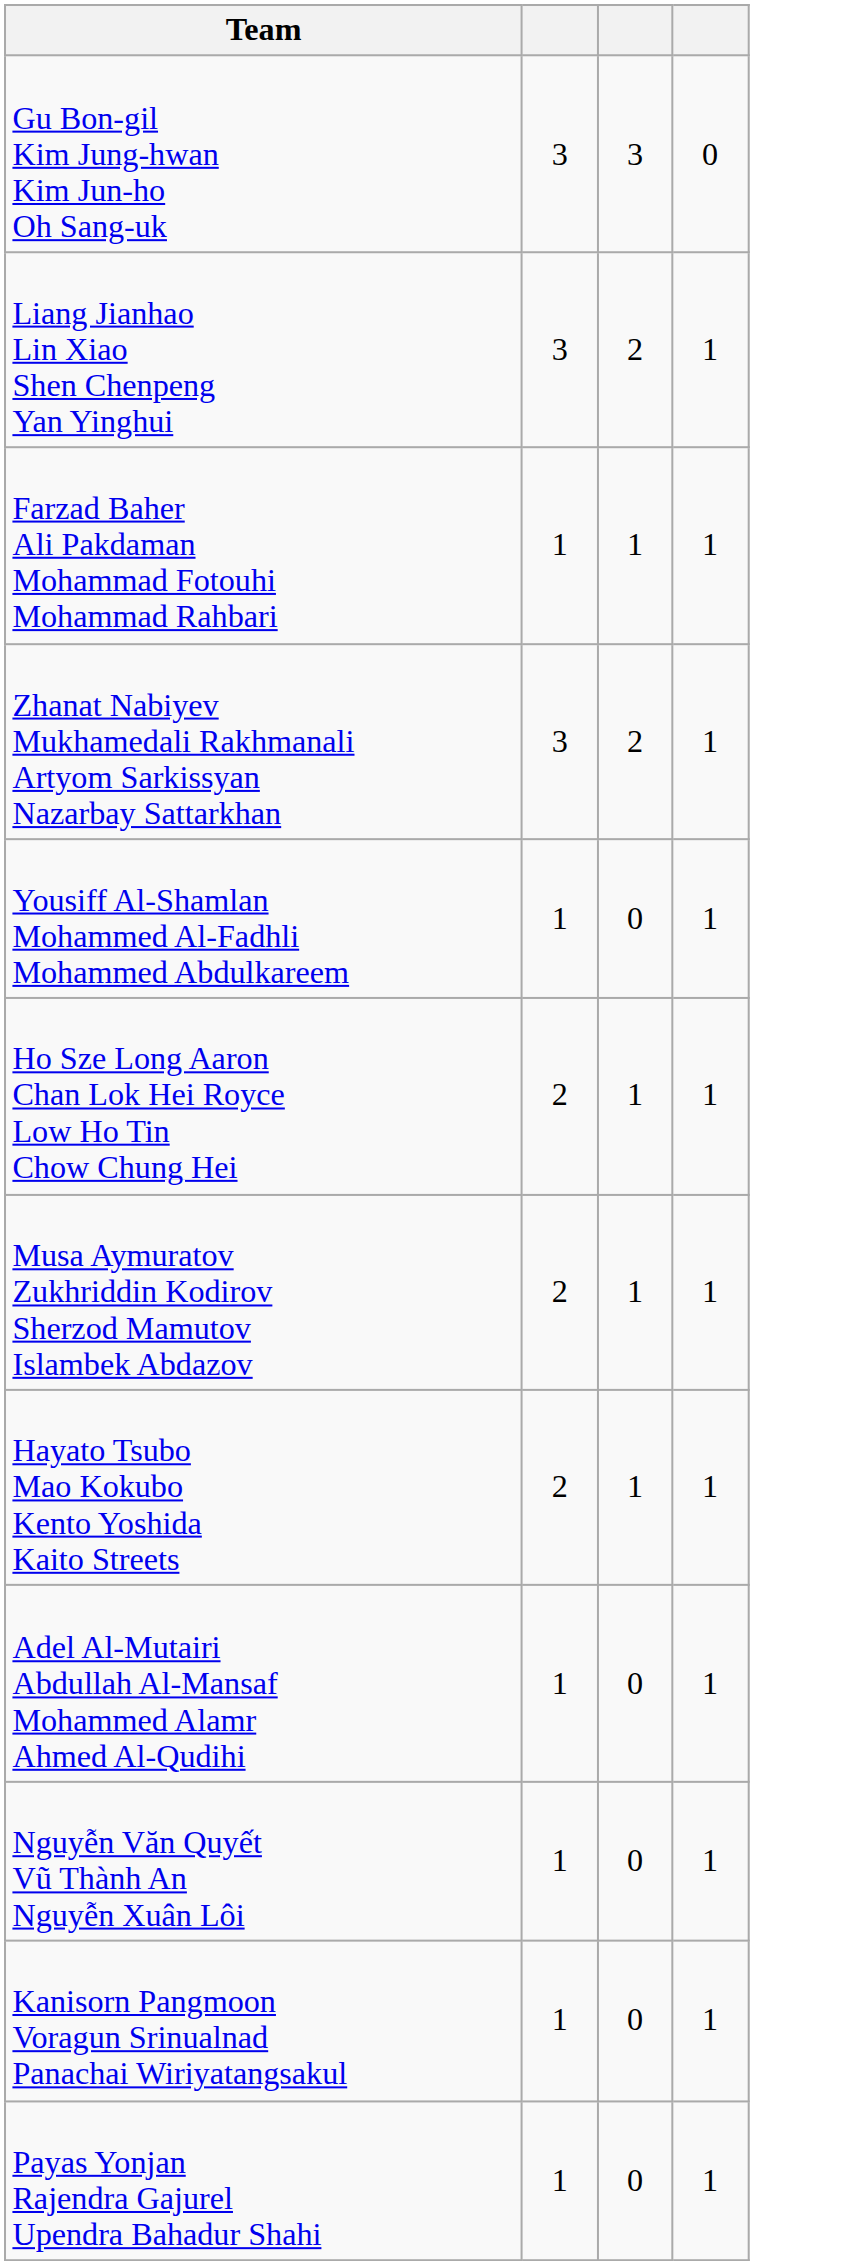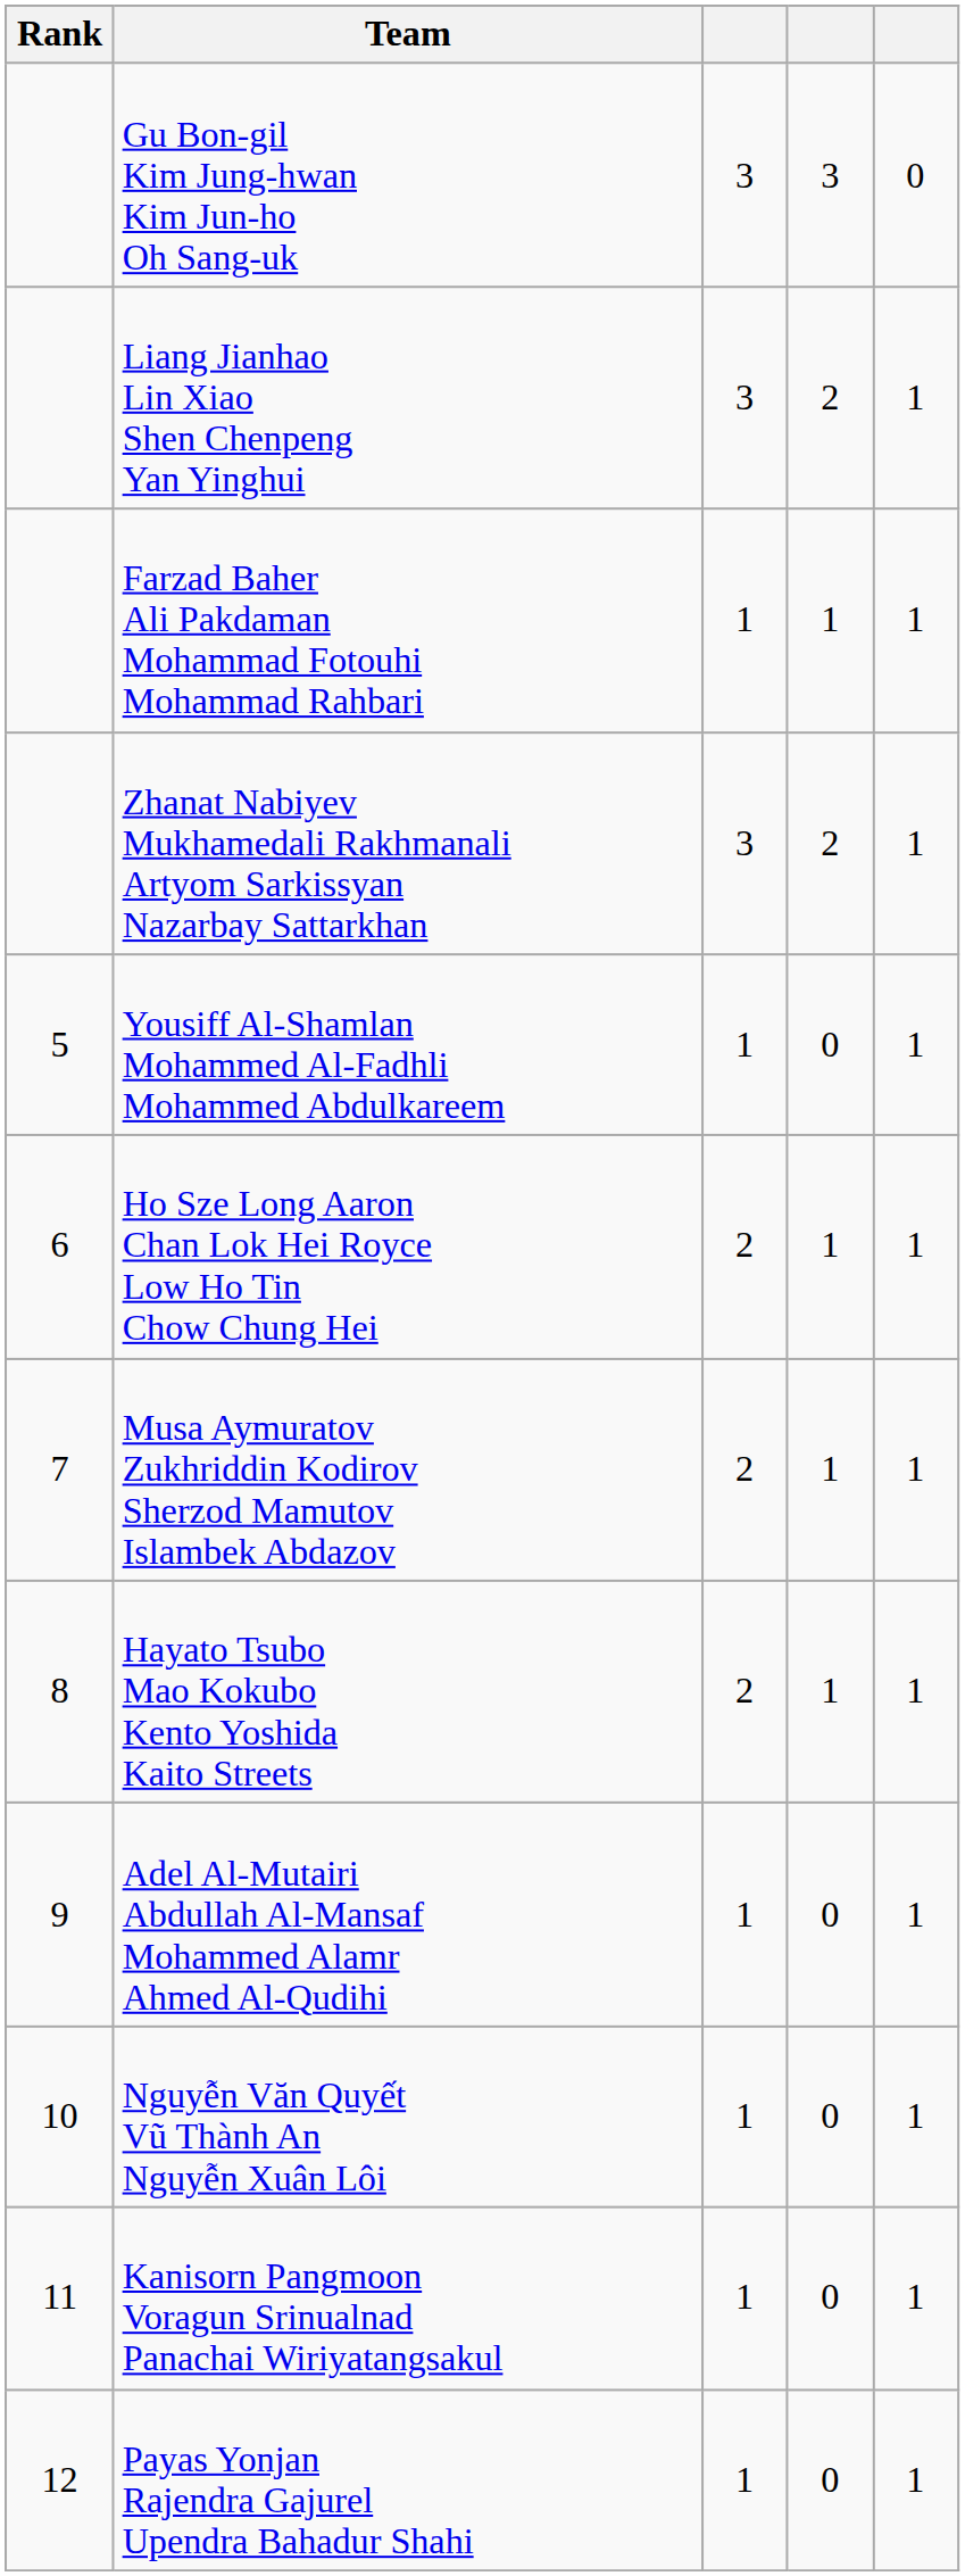 <table class="wikitable" style="text-align: center;">
 <tr>
+<th width=40>Rank</th>
 <th width=250>Team</th>
 <th width=30></th>
 <th width=30></th>
 <th width=30></th>
 </tr>
 <tr>
+<td></td>
 <td align=left><br><a href='#'>Gu Bon-gil</a><br><a href='#'>Kim Jung-hwan</a><br><a href='#'>Kim Jun-ho</a><br><a href='#'>Oh Sang-uk</a></td>
 <td>3</td>
 <td>3</td>
 <td>0</td>
 </tr>
 <tr>
+<td></td>
 <td align=left><br><a href='#'>Liang Jianhao</a><br><a href='#'>Lin Xiao</a><br><a href='#'>Shen Chenpeng</a><br><a href='#'>Yan Yinghui</a></td>
 <td>3</td>
 <td>2</td>
 <td>1</td>
 </tr>
 <tr>
+<td></td>
 <td align=left><br><a href='#'>Farzad Baher</a><br><a href='#'>Ali Pakdaman</a><br><a href='#'>Mohammad Fotouhi</a><br><a href='#'>Mohammad Rahbari</a></td>
 <td>1</td>
 <td>1</td>
 <td>1</td>
 </tr>
 <tr>
+<td></td>
 <td align=left><br><a href='#'>Zhanat Nabiyev</a><br><a href='#'>Mukhamedali Rakhmanali</a><br><a href='#'>Artyom Sarkissyan</a><br><a href='#'>Nazarbay Sattarkhan</a></td>
 <td>3</td>
 <td>2</td>
 <td>1</td>
 </tr>
 <tr>
+<td>5</td>
 <td align=left><br><a href='#'>Yousiff Al-Shamlan</a><br><a href='#'>Mohammed Al-Fadhli</a><br><a href='#'>Mohammed Abdulkareem</a></td>
 <td>1</td>
 <td>0</td>
 <td>1</td>
 </tr>
 <tr>
+<td>6</td>
 <td align=left><br><a href='#'>Ho Sze Long Aaron</a><br><a href='#'>Chan Lok Hei Royce</a><br><a href='#'>Low Ho Tin</a><br><a href='#'>Chow Chung Hei</a></td>
 <td>2</td>
 <td>1</td>
 <td>1</td>
 </tr>
 <tr>
+<td>7</td>
 <td align=left><br><a href='#'>Musa Aymuratov</a><br><a href='#'>Zukhriddin Kodirov</a><br><a href='#'>Sherzod Mamutov</a> <br><a href='#'>Islambek Abdazov</a></td>
 <td>2</td>
 <td>1</td>
 <td>1</td>
 </tr>
 <tr>
+<td>8</td>
 <td align=left><br><a href='#'>Hayato Tsubo</a><br><a href='#'>Mao Kokubo</a><br><a href='#'>Kento Yoshida</a> <br><a href='#'>Kaito Streets</a></td>
 <td>2</td>
 <td>1</td>
 <td>1</td>
 </tr>
 <tr>
+<td>9</td>
 <td align=left><br><a href='#'>Adel Al-Mutairi</a><br><a href='#'>Abdullah Al-Mansaf</a><br><a href='#'>Mohammed Alamr</a><br><a href='#'>Ahmed Al-Qudihi</a></td>
 <td>1</td>
 <td>0</td>
 <td>1</td>
 </tr>
 <tr>
+<td>10</td>
 <td align=left><br><a href='#'>Nguyễn Văn Quyết</a><br><a href='#'>Vũ Thành An</a><br><a href='#'>Nguyễn Xuân Lôi</a></td>
 <td>1</td>
 <td>0</td>
 <td>1</td>
 </tr>
 <tr>
+<td>11</td>
 <td align=left><br><a href='#'>Kanisorn Pangmoon</a><br><a href='#'>Voragun Srinualnad</a><br><a href='#'>Panachai Wiriyatangsakul</a></td>
 <td>1</td>
 <td>0</td>
 <td>1</td>
 </tr>
 <tr>
+<td>12</td>
 <td align=left><br><a href='#'>Payas Yonjan</a><br><a href='#'>Rajendra Gajurel</a><br><a href='#'>Upendra Bahadur Shahi</a></td>
 <td>1</td>
 <td>0</td>
 <td>1</td>
 </tr>
 </table>
